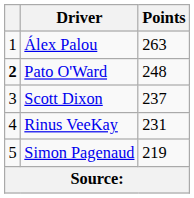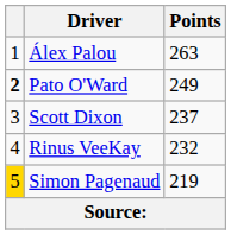 <table class="wikitable" style="font-size: 85%;">
 <tr>
 <th scope="col"></th>
 <th scope="col">Driver</th>
 <th scope="col">Points</th>
 </tr>
 <tr>
 <td align="center">1</td>
 <td> <a href='#'>Álex Palou</a></td>
 <td align="left">263</td>
 </tr>
 <tr>
 <td align="center"><strong>2</strong></td>
 <td> <a href='#'>Pato O'Ward</a></td>
-<td align="left">248</td>
+<td align="left">249</td>
 </tr>
 <tr>
 <td align="center">3</td>
 <td> <a href='#'>Scott Dixon</a></td>
 <td align="left">237</td>
 </tr>
 <tr>
 <td align="center">4</td>
 <td> <a href='#'>Rinus VeeKay</a></td>
-<td align="left">231</td>
+<td align="left">232</td>
 </tr>
 <tr>
-<td align="center">5</td>
+<td align="center" style="background: gold;">5</td>
 <td> <a href='#'>Simon Pagenaud</a></td>
 <td align="left">219</td>
 </tr>
 <tr>
 <th colspan=4>Source:</th>
 </tr>
 </table>
